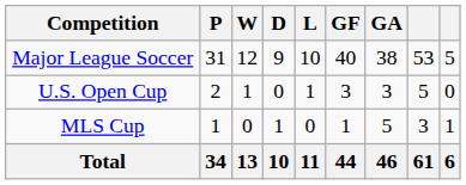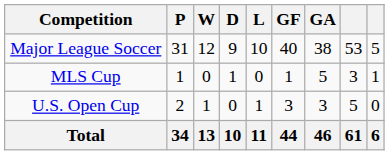 <table class="wikitable" style="text-align:center; font-size:90%; width:50%;">
 <tr>
 <th>Competition</th>
 <th>P</th>
 <th>W</th>
 <th>D</th>
 <th>L</th>
 <th>GF</th>
 <th>GA</th>
 <th></th>
 <th></th>
 </tr>
 <tr>
 <td><a href='#'>Major League Soccer</a></td>
 <td>31</td>
 <td>12</td>
 <td>9</td>
 <td>10</td>
 <td>40</td>
 <td>38</td>
 <td>53</td>
 <td>5</td>
 </tr>
 <tr>
+<td><a href='#'>MLS Cup</a></td>
+<td>1</td>
+<td>0</td>
+<td>1</td>
+<td>0</td>
+<td>1</td>
+<td>5</td>
+<td>3</td>
+<td>1</td>
+</tr>
+<tr>
 <td><a href='#'>U.S. Open Cup</a></td>
 <td>2</td>
 <td>1</td>
 <td>0</td>
 <td>1</td>
 <td>3</td>
 <td>3</td>
 <td>5</td>
 <td>0</td>
-</tr>
-<tr>
-<td><a href='#'>MLS Cup</a></td>
-<td>1</td>
-<td>0</td>
-<td>1</td>
-<td>0</td>
-<td>1</td>
-<td>5</td>
-<td>3</td>
-<td>1</td>
 </tr>
 <tr>
 <th>Total</th>
 <th>34</th>
 <th>13</th>
 <th>10</th>
 <th>11</th>
 <th>44</th>
 <th>46</th>
 <th>61</th>
 <th>6</th>
 </tr>
 </table>
